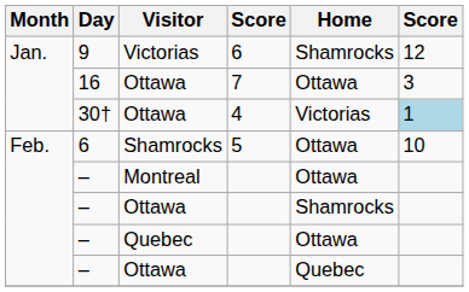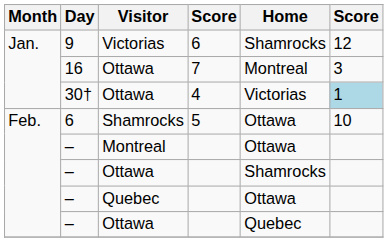 <table class="wikitable">
 <tr>
 <th>Month</th>
 <th>Day</th>
 <th>Visitor</th>
 <th>Score</th>
 <th>Home</th>
 <th>Score</th>
 </tr>
 <tr>
 <td rowspan=3 valign=top>Jan.</td>
 <td>9</td>
 <td>Victorias</td>
 <td>6</td>
 <td>Shamrocks</td>
 <td>12</td>
 </tr>
 <tr>
 <td>16</td>
 <td>Ottawa</td>
 <td>7</td>
-<td>Ottawa</td>
+<td>Montreal</td>
 <td>3</td>
 </tr>
 <tr>
 <td>30†</td>
 <td>Ottawa</td>
 <td>4</td>
 <td>Victorias</td>
 <td style="background: lightblue;">1</td>
 </tr>
 <tr>
 <td rowspan=5 valign=top>Feb.</td>
 <td>6</td>
 <td>Shamrocks</td>
 <td>5</td>
 <td>Ottawa</td>
 <td>10</td>
 </tr>
 <tr>
 <td>–</td>
 <td>Montreal</td>
 <td></td>
 <td>Ottawa</td>
 <td></td>
 </tr>
 <tr>
 <td>–</td>
 <td>Ottawa</td>
 <td></td>
 <td>Shamrocks</td>
 <td></td>
 </tr>
 <tr>
 <td>–</td>
 <td>Quebec</td>
 <td></td>
 <td>Ottawa</td>
 <td></td>
 </tr>
 <tr>
 <td>–</td>
 <td>Ottawa</td>
 <td></td>
 <td>Quebec</td>
 <td></td>
 </tr>
 <tr>
 </tr>
 </table>
